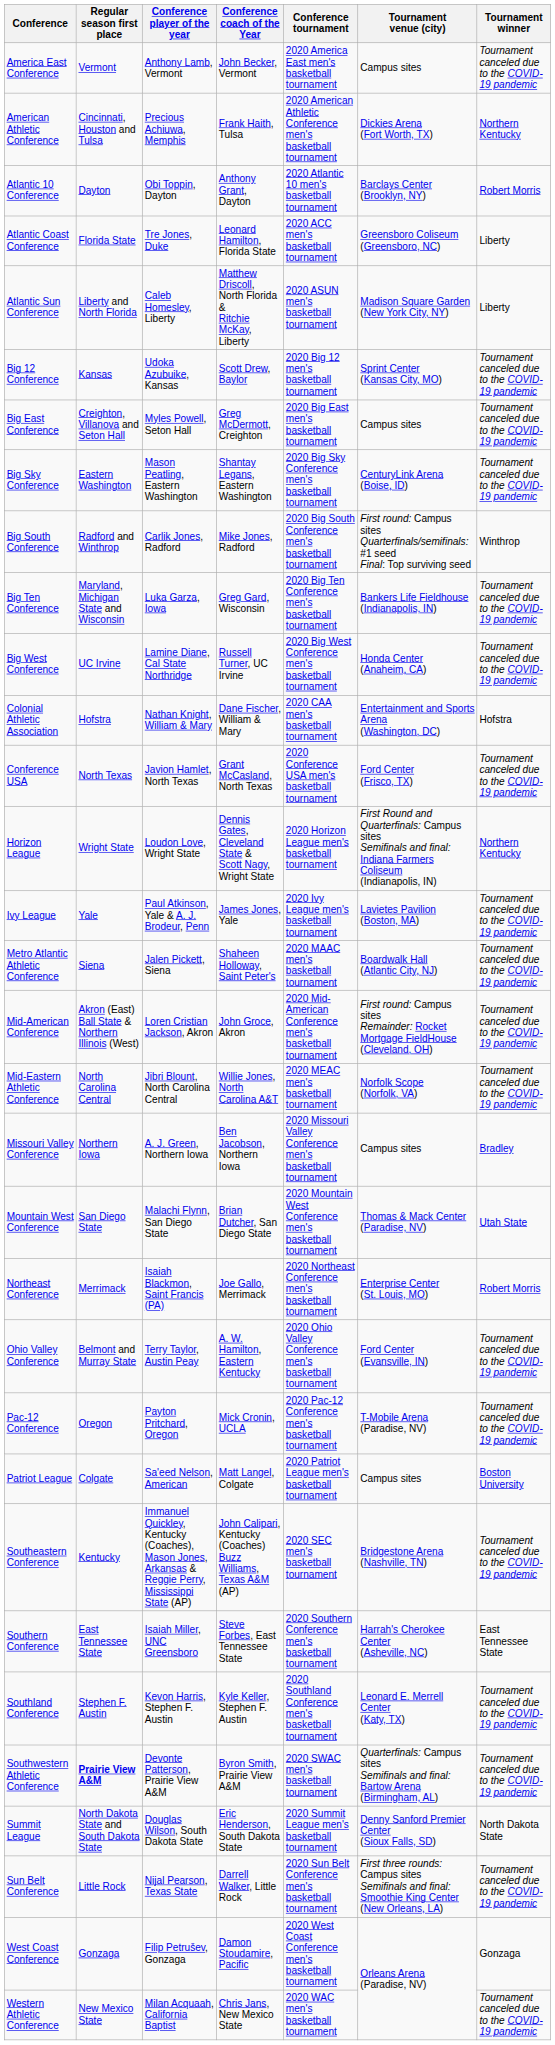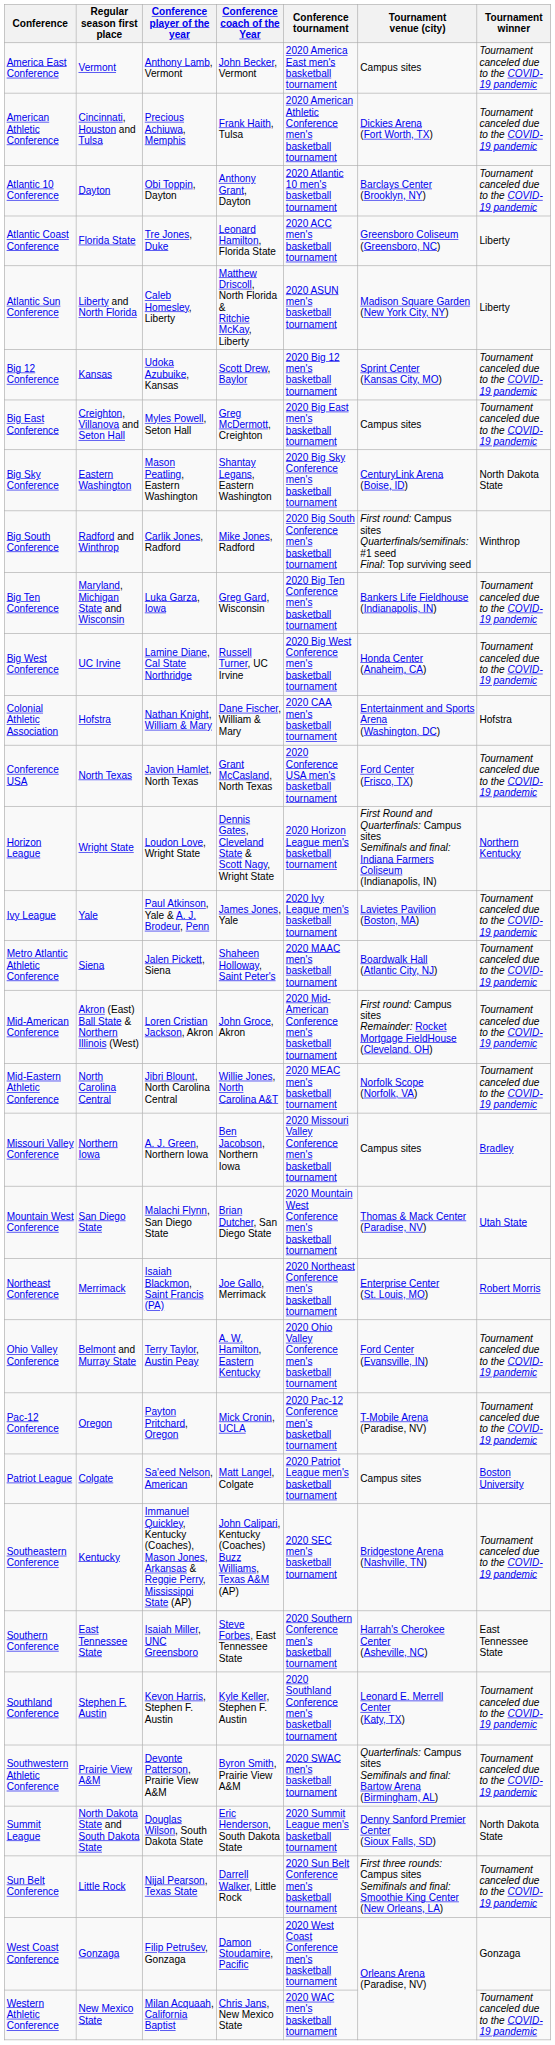 <table class="wikitable">
 <tr>
 <th>Conference</th>
 <th>Regular <br> season first place</th>
 <th><a href='#'>Conference <br> player of the year</a></th>
 <th><a href='#'>Conference <br> coach of the Year</a></th>
 <th>Conference <br> tournament</th>
 <th>Tournament <br> venue (city)</th>
 <th>Tournament <br> winner</th>
 </tr>
 <tr>
 <td><a href='#'>America East Conference</a></td>
 <td><a href='#'>Vermont</a></td>
 <td><a href='#'>Anthony Lamb</a>, Vermont</td>
 <td><a href='#'>John Becker</a>, Vermont</td>
 <td><a href='#'>2020 America East men's basketball tournament</a></td>
 <td>Campus sites</td>
 <td><em>Tournament canceled due to the <a href='#'>COVID-19 pandemic</a></em></td>
 </tr>
 <tr>
 <td><a href='#'>American Athletic Conference</a></td>
 <td><a href='#'>Cincinnati</a>, <a href='#'>Houston</a> and <a href='#'>Tulsa</a></td>
 <td><a href='#'>Precious Achiuwa</a>, <a href='#'>Memphis</a></td>
 <td><a href='#'>Frank Haith</a>, Tulsa</td>
 <td><a href='#'>2020 American Athletic Conference men's basketball tournament</a></td>
 <td><a href='#'>Dickies Arena</a><br>(<a href='#'>Fort Worth, TX</a>)</td>
-<td><a href='#'>Northern Kentucky</a></td>
+<td><em>Tournament canceled due to the <a href='#'>COVID-19 pandemic</a></em></td>
 </tr>
 <tr>
 <td><a href='#'>Atlantic 10 Conference</a></td>
 <td><a href='#'>Dayton</a></td>
 <td><a href='#'>Obi Toppin</a>, Dayton</td>
 <td><a href='#'>Anthony Grant</a>, Dayton</td>
 <td><a href='#'>2020 Atlantic 10 men's basketball tournament</a></td>
 <td><a href='#'>Barclays Center</a><br>(<a href='#'>Brooklyn, NY</a>)</td>
-<td><a href='#'>Robert Morris</a></td>
+<td><em>Tournament canceled due to the <a href='#'>COVID-19 pandemic</a></em></td>
 </tr>
 <tr>
 <td><a href='#'>Atlantic Coast Conference</a></td>
 <td><a href='#'>Florida State</a></td>
 <td><a href='#'>Tre Jones</a>, <a href='#'>Duke</a></td>
 <td><a href='#'>Leonard Hamilton</a>, Florida State</td>
 <td><a href='#'>2020 ACC men's basketball tournament</a></td>
 <td><a href='#'>Greensboro Coliseum</a><br>(<a href='#'>Greensboro, NC</a>)</td>
 <td>Liberty</td>
 </tr>
 <tr>
 <td><a href='#'>Atlantic Sun Conference</a></td>
 <td><a href='#'>Liberty</a> and <a href='#'>North Florida</a></td>
 <td><a href='#'>Caleb Homesley</a>, Liberty</td>
 <td><a href='#'>Matthew Driscoll</a>, North Florida &<br><a href='#'>Ritchie McKay</a>, Liberty</td>
 <td><a href='#'>2020 ASUN men's basketball tournament</a></td>
 <td><a href='#'>Madison Square Garden</a><br>(<a href='#'>New York City, NY</a>)</td>
 <td>Liberty</td>
 </tr>
 <tr>
 <td><a href='#'>Big 12 Conference</a></td>
 <td><a href='#'>Kansas</a></td>
 <td><a href='#'>Udoka Azubuike</a>, Kansas</td>
 <td><a href='#'>Scott Drew</a>, <a href='#'>Baylor</a></td>
 <td><a href='#'>2020 Big 12 men's basketball tournament</a></td>
 <td><a href='#'>Sprint Center</a><br>(<a href='#'>Kansas City, MO</a>)</td>
 <td><em>Tournament canceled due to the <a href='#'>COVID-19 pandemic</a></em></td>
 </tr>
 <tr>
 <td><a href='#'>Big East Conference</a></td>
 <td><a href='#'>Creighton</a>, <a href='#'>Villanova</a> and <a href='#'>Seton Hall</a></td>
 <td><a href='#'>Myles Powell</a>, Seton Hall</td>
 <td><a href='#'>Greg McDermott</a>, Creighton</td>
 <td><a href='#'>2020 Big East men's basketball tournament</a></td>
 <td>Campus sites</td>
 <td><em>Tournament canceled due to the <a href='#'>COVID-19 pandemic</a></em></td>
 </tr>
 <tr>
 <td><a href='#'>Big Sky Conference</a></td>
 <td><a href='#'>Eastern Washington</a></td>
 <td><a href='#'>Mason Peatling</a>, Eastern Washington</td>
 <td><a href='#'>Shantay Legans</a>, Eastern Washington</td>
 <td><a href='#'>2020 Big Sky Conference men's basketball tournament</a></td>
 <td><a href='#'>CenturyLink Arena</a><br>(<a href='#'>Boise, ID</a>)</td>
-<td><em>Tournament canceled due to the <a href='#'>COVID-19 pandemic</a></em></td>
+<td>North Dakota State</td>
 </tr>
 <tr>
 <td><a href='#'>Big South Conference</a></td>
 <td><a href='#'>Radford</a> and <a href='#'>Winthrop</a></td>
 <td><a href='#'>Carlik Jones</a>, Radford</td>
 <td><a href='#'>Mike Jones</a>, Radford</td>
 <td><a href='#'>2020 Big South Conference men's basketball tournament</a></td>
 <td><em>First round:</em> Campus sites<br><em>Quarterfinals/semifinals:</em> #1 seed<br><em>Final</em>: Top surviving seed</td>
 <td>Winthrop</td>
 </tr>
 <tr>
 <td><a href='#'>Big Ten Conference</a></td>
 <td><a href='#'>Maryland</a>, <a href='#'>Michigan State</a> and <a href='#'>Wisconsin</a></td>
 <td><a href='#'>Luka Garza</a>, <a href='#'>Iowa</a></td>
 <td><a href='#'>Greg Gard</a>, Wisconsin</td>
 <td><a href='#'>2020 Big Ten Conference men's basketball tournament</a></td>
 <td><a href='#'>Bankers Life Fieldhouse</a><br>(<a href='#'>Indianapolis, IN</a>)</td>
 <td><em>Tournament canceled due to the <a href='#'>COVID-19 pandemic</a></em></td>
 </tr>
 <tr>
 <td><a href='#'>Big West Conference</a></td>
 <td><a href='#'>UC Irvine</a></td>
 <td><a href='#'>Lamine Diane</a>, <a href='#'>Cal State Northridge</a></td>
 <td><a href='#'>Russell Turner</a>, UC Irvine</td>
 <td><a href='#'>2020 Big West Conference men's basketball tournament</a></td>
 <td><a href='#'>Honda Center</a><br>(<a href='#'>Anaheim, CA</a>)</td>
 <td><em>Tournament canceled due to the <a href='#'>COVID-19 pandemic</a></em></td>
 </tr>
 <tr>
 <td><a href='#'>Colonial Athletic Association</a></td>
 <td><a href='#'>Hofstra</a></td>
 <td><a href='#'>Nathan Knight</a>, <a href='#'>William & Mary</a></td>
 <td><a href='#'>Dane Fischer</a>, William & Mary</td>
 <td><a href='#'>2020 CAA men's basketball tournament</a></td>
 <td><a href='#'>Entertainment and Sports Arena</a><br>(<a href='#'>Washington, DC</a>)</td>
 <td>Hofstra</td>
 </tr>
 <tr>
 <td><a href='#'>Conference USA</a></td>
 <td><a href='#'>North Texas</a></td>
 <td><a href='#'>Javion Hamlet</a>, North Texas</td>
 <td><a href='#'>Grant McCasland</a>, North Texas</td>
 <td><a href='#'>2020 Conference USA men's basketball tournament</a></td>
 <td><a href='#'>Ford Center</a><br>(<a href='#'>Frisco, TX</a>)</td>
 <td><em>Tournament canceled due to the <a href='#'>COVID-19 pandemic</a></em></td>
 </tr>
 <tr>
 <td><a href='#'>Horizon League</a></td>
 <td><a href='#'>Wright State</a></td>
 <td><a href='#'>Loudon Love</a>, Wright State</td>
 <td><a href='#'>Dennis Gates</a>, <a href='#'>Cleveland State</a> &<br><a href='#'>Scott Nagy</a>, Wright State</td>
 <td><a href='#'>2020 Horizon League men's basketball tournament</a></td>
 <td><em>First Round and Quarterfinals:</em> Campus sites<br><em>Semifinals and final:</em> <a href='#'>Indiana Farmers Coliseum</a><br>(Indianapolis, IN)</td>
 <td><a href='#'>Northern Kentucky</a></td>
 </tr>
 <tr>
 <td><a href='#'>Ivy League</a></td>
 <td><a href='#'>Yale</a></td>
 <td><a href='#'>Paul Atkinson</a>, Yale & <a href='#'>A. J. Brodeur</a>, <a href='#'>Penn</a></td>
 <td><a href='#'>James Jones</a>, Yale</td>
 <td><a href='#'>2020 Ivy League men's basketball tournament</a></td>
 <td><a href='#'>Lavietes Pavilion</a><br>(<a href='#'>Boston, MA</a>)</td>
 <td><em>Tournament canceled due to the <a href='#'>COVID-19 pandemic</a></em></td>
 </tr>
 <tr>
 <td><a href='#'>Metro Atlantic Athletic Conference</a></td>
 <td><a href='#'>Siena</a></td>
 <td><a href='#'>Jalen Pickett</a>, Siena</td>
 <td><a href='#'>Shaheen Holloway</a>, <a href='#'>Saint Peter's</a></td>
 <td><a href='#'>2020 MAAC men's basketball tournament</a></td>
 <td><a href='#'>Boardwalk Hall</a><br>(<a href='#'>Atlantic City, NJ</a>)</td>
 <td><em>Tournament canceled due to the <a href='#'>COVID-19 pandemic</a></em></td>
 </tr>
 <tr>
 <td><a href='#'>Mid-American Conference</a></td>
 <td><a href='#'>Akron</a> (East)<br> <a href='#'>Ball State</a> & <a href='#'>Northern Illinois</a> (West)</td>
 <td><a href='#'>Loren Cristian Jackson</a>, Akron</td>
 <td><a href='#'>John Groce</a>, Akron</td>
 <td><a href='#'>2020 Mid-American Conference men's basketball tournament</a></td>
 <td><em>First round:</em> Campus sites<br><em>Remainder:</em> <a href='#'>Rocket Mortgage FieldHouse</a><br>(<a href='#'>Cleveland, OH</a>)</td>
 <td><em>Tournament canceled due to the <a href='#'>COVID-19 pandemic</a></em></td>
 </tr>
 <tr>
 <td><a href='#'>Mid-Eastern Athletic Conference</a></td>
 <td><a href='#'>North Carolina Central</a></td>
 <td><a href='#'>Jibri Blount</a>, North Carolina Central</td>
 <td><a href='#'>Willie Jones</a>, <a href='#'>North Carolina A&T</a></td>
 <td><a href='#'>2020 MEAC men's basketball tournament</a></td>
 <td><a href='#'>Norfolk Scope</a><br>(<a href='#'>Norfolk, VA</a>)</td>
 <td><em>Tournament canceled due to the <a href='#'>COVID-19 pandemic</a></em></td>
 </tr>
 <tr>
 <td><a href='#'>Missouri Valley Conference</a></td>
 <td><a href='#'>Northern Iowa</a></td>
 <td><a href='#'>A. J. Green</a>, Northern Iowa</td>
 <td><a href='#'>Ben Jacobson</a>, Northern Iowa</td>
 <td><a href='#'>2020 Missouri Valley Conference men's basketball tournament</a></td>
 <td>Campus sites</td>
 <td><a href='#'>Bradley</a></td>
 </tr>
 <tr>
 <td><a href='#'>Mountain West Conference</a></td>
 <td><a href='#'>San Diego State</a></td>
 <td><a href='#'>Malachi Flynn</a>, San Diego State</td>
 <td><a href='#'>Brian Dutcher</a>, San Diego State</td>
 <td><a href='#'>2020 Mountain West Conference men's basketball tournament</a></td>
 <td><a href='#'>Thomas & Mack Center</a><br>(<a href='#'>Paradise, NV</a>)</td>
 <td><a href='#'>Utah State</a></td>
 </tr>
 <tr>
 <td><a href='#'>Northeast Conference</a></td>
 <td><a href='#'>Merrimack</a></td>
 <td><a href='#'>Isaiah Blackmon</a>, <a href='#'>Saint Francis (PA)</a></td>
 <td><a href='#'>Joe Gallo</a>, Merrimack</td>
 <td><a href='#'>2020 Northeast Conference men's basketball tournament</a></td>
 <td><a href='#'>Enterprise Center</a><br>(<a href='#'>St. Louis, MO</a>)</td>
 <td><a href='#'>Robert Morris</a></td>
 </tr>
 <tr>
 <td><a href='#'>Ohio Valley Conference</a></td>
 <td><a href='#'>Belmont</a> and <a href='#'>Murray State</a></td>
 <td><a href='#'>Terry Taylor</a>, <a href='#'>Austin Peay</a></td>
 <td><a href='#'>A. W. Hamilton</a>, <a href='#'>Eastern Kentucky</a></td>
 <td><a href='#'>2020 Ohio Valley Conference men's basketball tournament</a></td>
 <td><a href='#'>Ford Center</a><br>(<a href='#'>Evansville, IN</a>)</td>
 <td><em>Tournament canceled due to the <a href='#'>COVID-19 pandemic</a></em></td>
 </tr>
 <tr>
 <td><a href='#'>Pac-12 Conference</a></td>
 <td><a href='#'>Oregon</a></td>
 <td><a href='#'>Payton Pritchard</a>, <a href='#'>Oregon</a></td>
 <td><a href='#'>Mick Cronin</a>, <a href='#'>UCLA</a></td>
 <td><a href='#'>2020 Pac-12 Conference men's basketball tournament</a></td>
 <td><a href='#'>T-Mobile Arena</a><br>(Paradise, NV)</td>
 <td><em>Tournament canceled due to the <a href='#'>COVID-19 pandemic</a></em></td>
 </tr>
 <tr>
 <td><a href='#'>Patriot League</a></td>
 <td><a href='#'>Colgate</a></td>
 <td><a href='#'>Sa'eed Nelson</a>, <a href='#'>American</a></td>
 <td><a href='#'>Matt Langel</a>, Colgate</td>
 <td><a href='#'>2020 Patriot League men's basketball tournament</a></td>
 <td>Campus sites</td>
 <td><a href='#'>Boston University</a></td>
 </tr>
 <tr>
 <td><a href='#'>Southeastern Conference</a></td>
 <td><a href='#'>Kentucky</a></td>
 <td><a href='#'>Immanuel Quickley</a>, Kentucky (Coaches),<br><a href='#'>Mason Jones</a>, <a href='#'>Arkansas</a> & <a href='#'>Reggie Perry</a>, <a href='#'>Mississippi State</a> (AP)</td>
 <td><a href='#'>John Calipari</a>, Kentucky (Coaches)<br><a href='#'>Buzz Williams</a>, <a href='#'>Texas A&M</a> (AP)</td>
 <td><a href='#'>2020 SEC men's basketball tournament</a></td>
 <td><a href='#'>Bridgestone Arena</a><br>(<a href='#'>Nashville, TN</a>)</td>
 <td><em>Tournament canceled due to the <a href='#'>COVID-19 pandemic</a></em></td>
 </tr>
 <tr>
 <td><a href='#'>Southern Conference</a></td>
 <td><a href='#'>East Tennessee State</a></td>
 <td><a href='#'>Isaiah Miller</a>, <a href='#'>UNC Greensboro</a></td>
 <td><a href='#'>Steve Forbes</a>, East Tennessee State</td>
 <td><a href='#'>2020 Southern Conference men's basketball tournament</a></td>
 <td><a href='#'>Harrah's Cherokee Center</a><br>(<a href='#'>Asheville, NC</a>)</td>
 <td>East Tennessee State</td>
 </tr>
 <tr>
 <td><a href='#'>Southland Conference</a></td>
 <td><a href='#'>Stephen F. Austin</a></td>
 <td><a href='#'>Kevon Harris</a>, Stephen F. Austin</td>
 <td><a href='#'>Kyle Keller</a>, Stephen F. Austin</td>
 <td><a href='#'>2020 Southland Conference men's basketball tournament</a></td>
 <td><a href='#'>Leonard E. Merrell Center</a><br>(<a href='#'>Katy, TX</a>)</td>
 <td><em>Tournament canceled due to the <a href='#'>COVID-19 pandemic</a></em></td>
 </tr>
 <tr>
 <td><a href='#'>Southwestern Athletic Conference</a></td>
-<td><strong><a href='#'>Prairie View A&M</a></strong></td>
+<td><a href='#'>Prairie View A&M</a></td>
 <td><a href='#'>Devonte Patterson</a>, Prairie View A&M</td>
 <td><a href='#'>Byron Smith</a>, Prairie View A&M</td>
 <td><a href='#'>2020 SWAC men's basketball tournament</a></td>
 <td><em>Quarterfinals:</em> Campus sites<br><em>Semifinals and final:</em> <a href='#'>Bartow Arena</a><br>(<a href='#'>Birmingham, AL</a>)</td>
 <td><em>Tournament canceled due to the <a href='#'>COVID-19 pandemic</a></em></td>
 </tr>
 <tr>
 <td><a href='#'>Summit League</a></td>
 <td><a href='#'>North Dakota State</a> and <a href='#'>South Dakota State</a></td>
 <td><a href='#'>Douglas Wilson</a>, South Dakota State</td>
 <td><a href='#'>Eric Henderson</a>, South Dakota State</td>
 <td><a href='#'>2020 Summit League men's basketball tournament</a></td>
 <td><a href='#'>Denny Sanford Premier Center</a><br>(<a href='#'>Sioux Falls, SD</a>)</td>
 <td>North Dakota State</td>
 </tr>
 <tr>
 <td><a href='#'>Sun Belt Conference</a></td>
 <td><a href='#'>Little Rock</a></td>
 <td><a href='#'>Nijal Pearson</a>, <a href='#'>Texas State</a></td>
 <td><a href='#'>Darrell Walker</a>, Little Rock</td>
 <td><a href='#'>2020 Sun Belt Conference men's basketball tournament</a></td>
 <td><em>First three rounds:</em> Campus sites<br><em>Semifinals and final:</em> <a href='#'>Smoothie King Center</a><br>(<a href='#'>New Orleans, LA</a>)</td>
 <td><em>Tournament canceled due to the <a href='#'>COVID-19 pandemic</a></em></td>
 </tr>
 <tr>
 <td><a href='#'>West Coast Conference</a></td>
 <td><a href='#'>Gonzaga</a></td>
 <td><a href='#'>Filip Petrušev</a>, Gonzaga</td>
 <td><a href='#'>Damon Stoudamire</a>, <a href='#'>Pacific</a></td>
 <td><a href='#'>2020 West Coast Conference men's basketball tournament</a></td>
 <td rowspan=2><a href='#'>Orleans Arena</a><br>(Paradise, NV)</td>
 <td>Gonzaga</td>
 </tr>
 <tr>
 <td><a href='#'>Western Athletic Conference</a></td>
 <td><a href='#'>New Mexico State</a></td>
 <td><a href='#'>Milan Acquaah</a>, <a href='#'>California Baptist</a></td>
 <td><a href='#'>Chris Jans</a>, New Mexico State</td>
 <td><a href='#'>2020 WAC men's basketball tournament</a></td>
 <td><em>Tournament canceled due to the <a href='#'>COVID-19 pandemic</a></em></td>
 </tr>
 </table>
